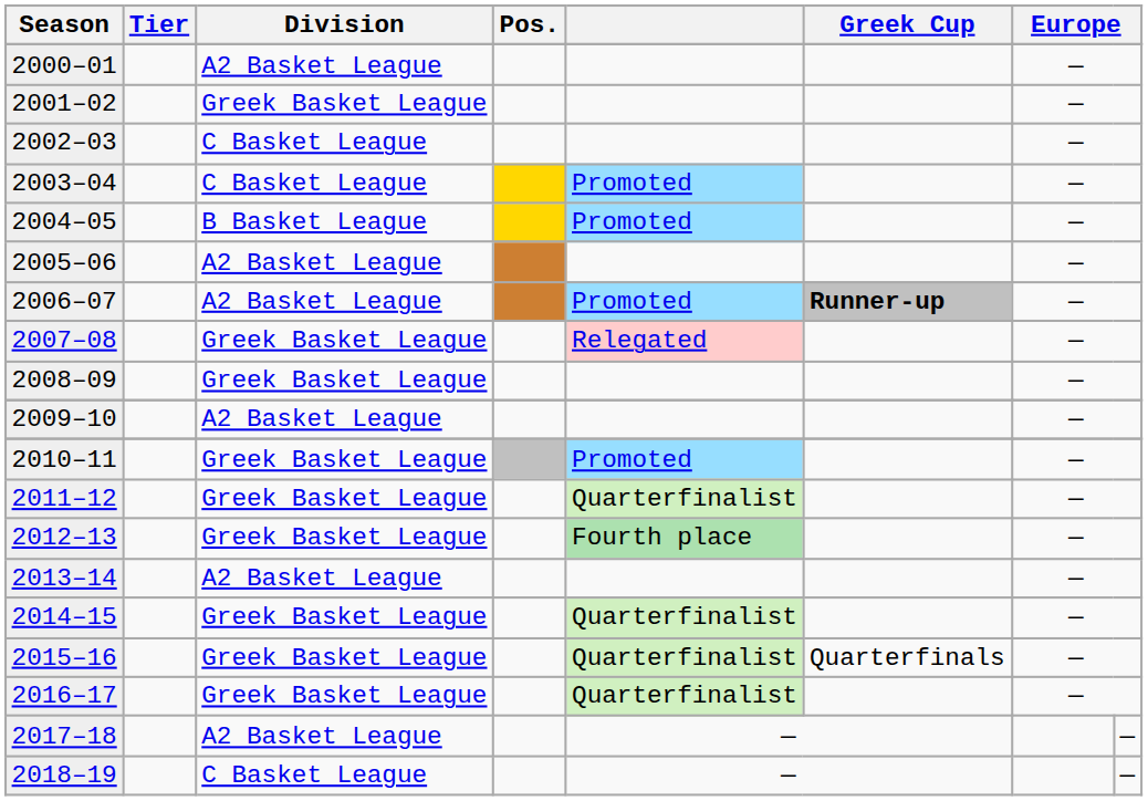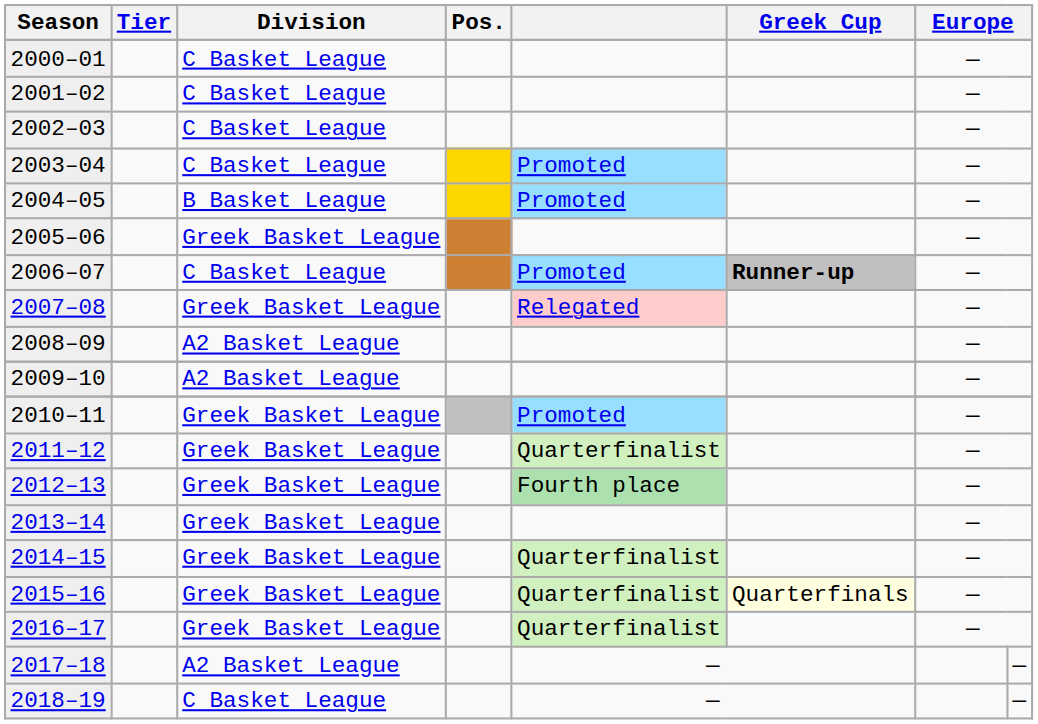 <table class="wikitable" style="font-size:85%; text-align:center">
 <tr>
 <th>Season</th>
 <th><a href='#'>Tier</a></th>
 <th>Division</th>
 <th>Pos.</th>
 <th></th>
 <th><a href='#'>Greek Cup</a></th>
 <th colspan=3><a href='#'>Europe</a></th>
 </tr>
 <tr>
 </tr>
 <tr>
 <td bgcolor=#efefef>2000–01</td>
 <td></td>
-<td align=left><a href='#'>A2 Basket League</a></td>
+<td align=left><a href='#'>C Basket League</a></td>
 <td></td>
 <td></td>
 <td></td>
 <td colspan=3>—</td>
 </tr>
 <tr>
 <td bgcolor=#efefef>2001–02</td>
 <td></td>
-<td><a href='#'>Greek Basket League</a></td>
+<td align=left><a href='#'>C Basket League</a></td>
 <td></td>
 <td></td>
 <td></td>
 <td colspan=3>—</td>
 </tr>
 <tr>
 <td bgcolor=#efefef>2002–03</td>
 <td></td>
 <td align=left><a href='#'>C Basket League</a></td>
 <td></td>
 <td></td>
 <td></td>
 <td colspan=3>—</td>
 </tr>
 <tr>
 <td bgcolor=#efefef>2003–04</td>
 <td></td>
 <td align=left><a href='#'>C Basket League</a></td>
 <td bgcolor= gold></td>
 <td align=left bgcolor=#97DEFF><a href='#'>Promoted</a></td>
 <td></td>
 <td colspan=3>—</td>
 </tr>
 <tr>
 <td bgcolor=#efefef>2004–05</td>
 <td></td>
 <td align=left><a href='#'>B Basket League</a></td>
 <td bgcolor= gold></td>
 <td bgcolor=#97DEFF  align=left><a href='#'>Promoted</a></td>
 <td></td>
 <td colspan=3>—</td>
 </tr>
 <tr>
 <td bgcolor=#efefef>2005–06</td>
 <td></td>
-<td align=left><a href='#'>A2 Basket League</a></td>
+<td><a href='#'>Greek Basket League</a></td>
 <td bgcolor= #CD7F32></td>
 <td></td>
 <td></td>
 <td colspan=3>—</td>
 </tr>
 <tr>
 <td bgcolor=#efefef>2006–07</td>
 <td></td>
-<td align=left><a href='#'>A2 Basket League</a></td>
+<td align=left><a href='#'>C Basket League</a></td>
 <td bgcolor= #CD7F32></td>
 <td bgcolor=#97DEFF align=left><a href='#'>Promoted</a></td>
 <td bgcolor=silver align=left><strong>Runner-up</strong></td>
 <td colspan=3>—</td>
 </tr>
 <tr>
 <td bgcolor=#efefef><a href='#'>2007–08</a></td>
 <td></td>
 <td><a href='#'>Greek Basket League</a></td>
 <td></td>
 <td bgcolor="#FFCCCC" align=left><a href='#'>Relegated</a></td>
 <td></td>
 <td colspan=3>—</td>
 </tr>
 <tr>
 <td bgcolor=#efefef>2008–09</td>
 <td></td>
-<td><a href='#'>Greek Basket League</a></td>
+<td align=left><a href='#'>A2 Basket League</a></td>
 <td></td>
 <td></td>
 <td></td>
 <td colspan=3>—</td>
 </tr>
 <tr>
 </tr>
 <tr>
 <td bgcolor=#efefef>2009–10</td>
 <td></td>
 <td align=left><a href='#'>A2 Basket League</a></td>
 <td></td>
 <td></td>
 <td></td>
 <td colspan=3>—</td>
 </tr>
 <tr>
 </tr>
 <tr>
 <td bgcolor=#efefef>2010–11</td>
 <td></td>
 <td><a href='#'>Greek Basket League</a></td>
 <td bgcolor=silver></td>
 <td bgcolor=#97DEFF align=left><a href='#'>Promoted</a></td>
 <td></td>
 <td colspan=3>—</td>
 </tr>
 <tr>
 <td bgcolor=#efefef><a href='#'>2011–12</a></td>
 <td></td>
 <td><a href='#'>Greek Basket League</a></td>
 <td></td>
 <td style="background:#D0F0C0" align=left>Quarterfinalist</td>
 <td></td>
 <td colspan=3>—</td>
 </tr>
 <tr>
 <td bgcolor=#efefef><a href='#'>2012–13</a></td>
 <td></td>
 <td><a href='#'>Greek Basket League</a></td>
 <td></td>
 <td style="background:#ACE1AF" align=left>Fourth place</td>
 <td></td>
 <td colspan=3>—</td>
 </tr>
 <tr>
 <td bgcolor=#efefef><a href='#'>2013–14</a></td>
 <td></td>
-<td align=left><a href='#'>A2 Basket League</a></td>
+<td><a href='#'>Greek Basket League</a></td>
 <td></td>
 <td></td>
 <td></td>
 <td colspan=3>—</td>
 </tr>
 <tr>
 <td bgcolor=#efefef><a href='#'>2014–15</a></td>
 <td></td>
 <td><a href='#'>Greek Basket League</a></td>
 <td></td>
 <td style="background:#D0F0C0" align=left>Quarterfinalist</td>
 <td></td>
 <td colspan=3>—</td>
 </tr>
 <tr>
 <td bgcolor=#efefef><a href='#'>2015–16</a></td>
 <td></td>
 <td><a href='#'>Greek Basket League</a></td>
 <td></td>
 <td style="background:#D0F0C0" align=left>Quarterfinalist</td>
-<td align=left>Quarterfinals</td>
+<td align=left style="background: lightyellow;">Quarterfinals</td>
 <td colspan=3>—</td>
 </tr>
 <tr>
 <td bgcolor=#efefef><a href='#'>2016–17</a></td>
 <td></td>
 <td><a href='#'>Greek Basket League</a></td>
 <td></td>
 <td style="background:#D0F0C0" align=left>Quarterfinalist</td>
 <td></td>
 <td colspan=3>—</td>
 </tr>
 <tr>
 <td bgcolor=#efefef><a href='#'>2017–18</a></td>
 <td></td>
 <td align=left><a href='#'>A2 Basket League</a></td>
 <td></td>
 <td colspan=3>—</td>
 <td></td>
 <td colspan=3>—</td>
 </tr>
 <tr>
 <td bgcolor=#efefef><a href='#'>2018–19</a></td>
 <td></td>
 <td align=left><a href='#'>C Basket League</a></td>
 <td></td>
 <td colspan=3>—</td>
 <td></td>
 <td colspan=3>—</td>
 </tr>
 </table>
